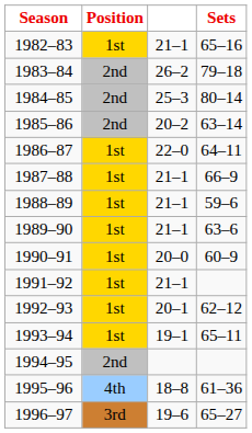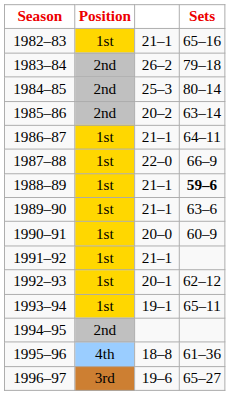 <table class="wikitable" style="text-align: center; float:left; margin-right:0.5em;">
 <tr>
 <th style="color:#ED0000; background:#FFFFFF;" width="67">Season</th>
 <th style="color:#ED0000; background:#FFFFFF;" width="40">Position</th>
 <th style="color:#ED0000; background:#FFFFFF;" width="40"></th>
 <th style="color:#ED0000; background:#FFFFFF;" width="40">Sets</th>
 </tr>
 <tr>
 <td>1982–83</td>
 <td bgcolor= gold>1st</td>
 <td>21–1</td>
 <td>65–16</td>
 </tr>
 <tr>
 <td>1983–84</td>
 <td bgcolor= silver>2nd</td>
 <td>26–2</td>
 <td>79–18</td>
 </tr>
 <tr>
 <td>1984–85</td>
 <td bgcolor= silver>2nd</td>
 <td>25–3</td>
 <td>80–14</td>
 </tr>
 <tr>
 <td>1985–86</td>
 <td bgcolor= silver>2nd</td>
 <td>20–2</td>
 <td>63–14</td>
 </tr>
 <tr>
 <td>1986–87</td>
 <td bgcolor= gold>1st</td>
-<td>22–0</td>
+<td>21–1</td>
 <td>64–11</td>
 </tr>
 <tr>
 <td>1987–88</td>
 <td bgcolor= gold>1st</td>
-<td>21–1</td>
+<td>22–0</td>
 <td>66–9</td>
 </tr>
 <tr>
 <td>1988–89</td>
 <td bgcolor= gold>1st</td>
 <td>21–1</td>
-<td>59–6</td>
+<td><strong>59–6</strong></td>
 </tr>
 <tr>
 <td>1989–90</td>
 <td bgcolor= gold>1st</td>
 <td>21–1</td>
 <td>63–6</td>
 </tr>
 <tr>
 <td>1990–91</td>
 <td bgcolor= gold>1st</td>
 <td>20–0</td>
 <td>60–9</td>
 </tr>
 <tr>
 <td>1991–92</td>
 <td bgcolor= gold>1st</td>
 <td>21–1</td>
 <td></td>
 </tr>
 <tr>
 <td>1992–93</td>
 <td bgcolor= gold>1st</td>
 <td>20–1</td>
 <td>62–12</td>
 </tr>
 <tr>
 <td>1993–94</td>
 <td bgcolor= gold>1st</td>
 <td>19–1</td>
 <td>65–11</td>
 </tr>
 <tr>
 <td>1994–95</td>
 <td bgcolor= silver>2nd</td>
 <td></td>
 <td></td>
 </tr>
 <tr>
 <td>1995–96</td>
 <td bgcolor= #9acdff>4th</td>
 <td>18–8</td>
 <td>61–36</td>
 </tr>
 <tr>
 <td>1996–97</td>
 <td bgcolor= #CD7F32>3rd</td>
 <td>19–6</td>
 <td>65–27</td>
 </tr>
 </table>
